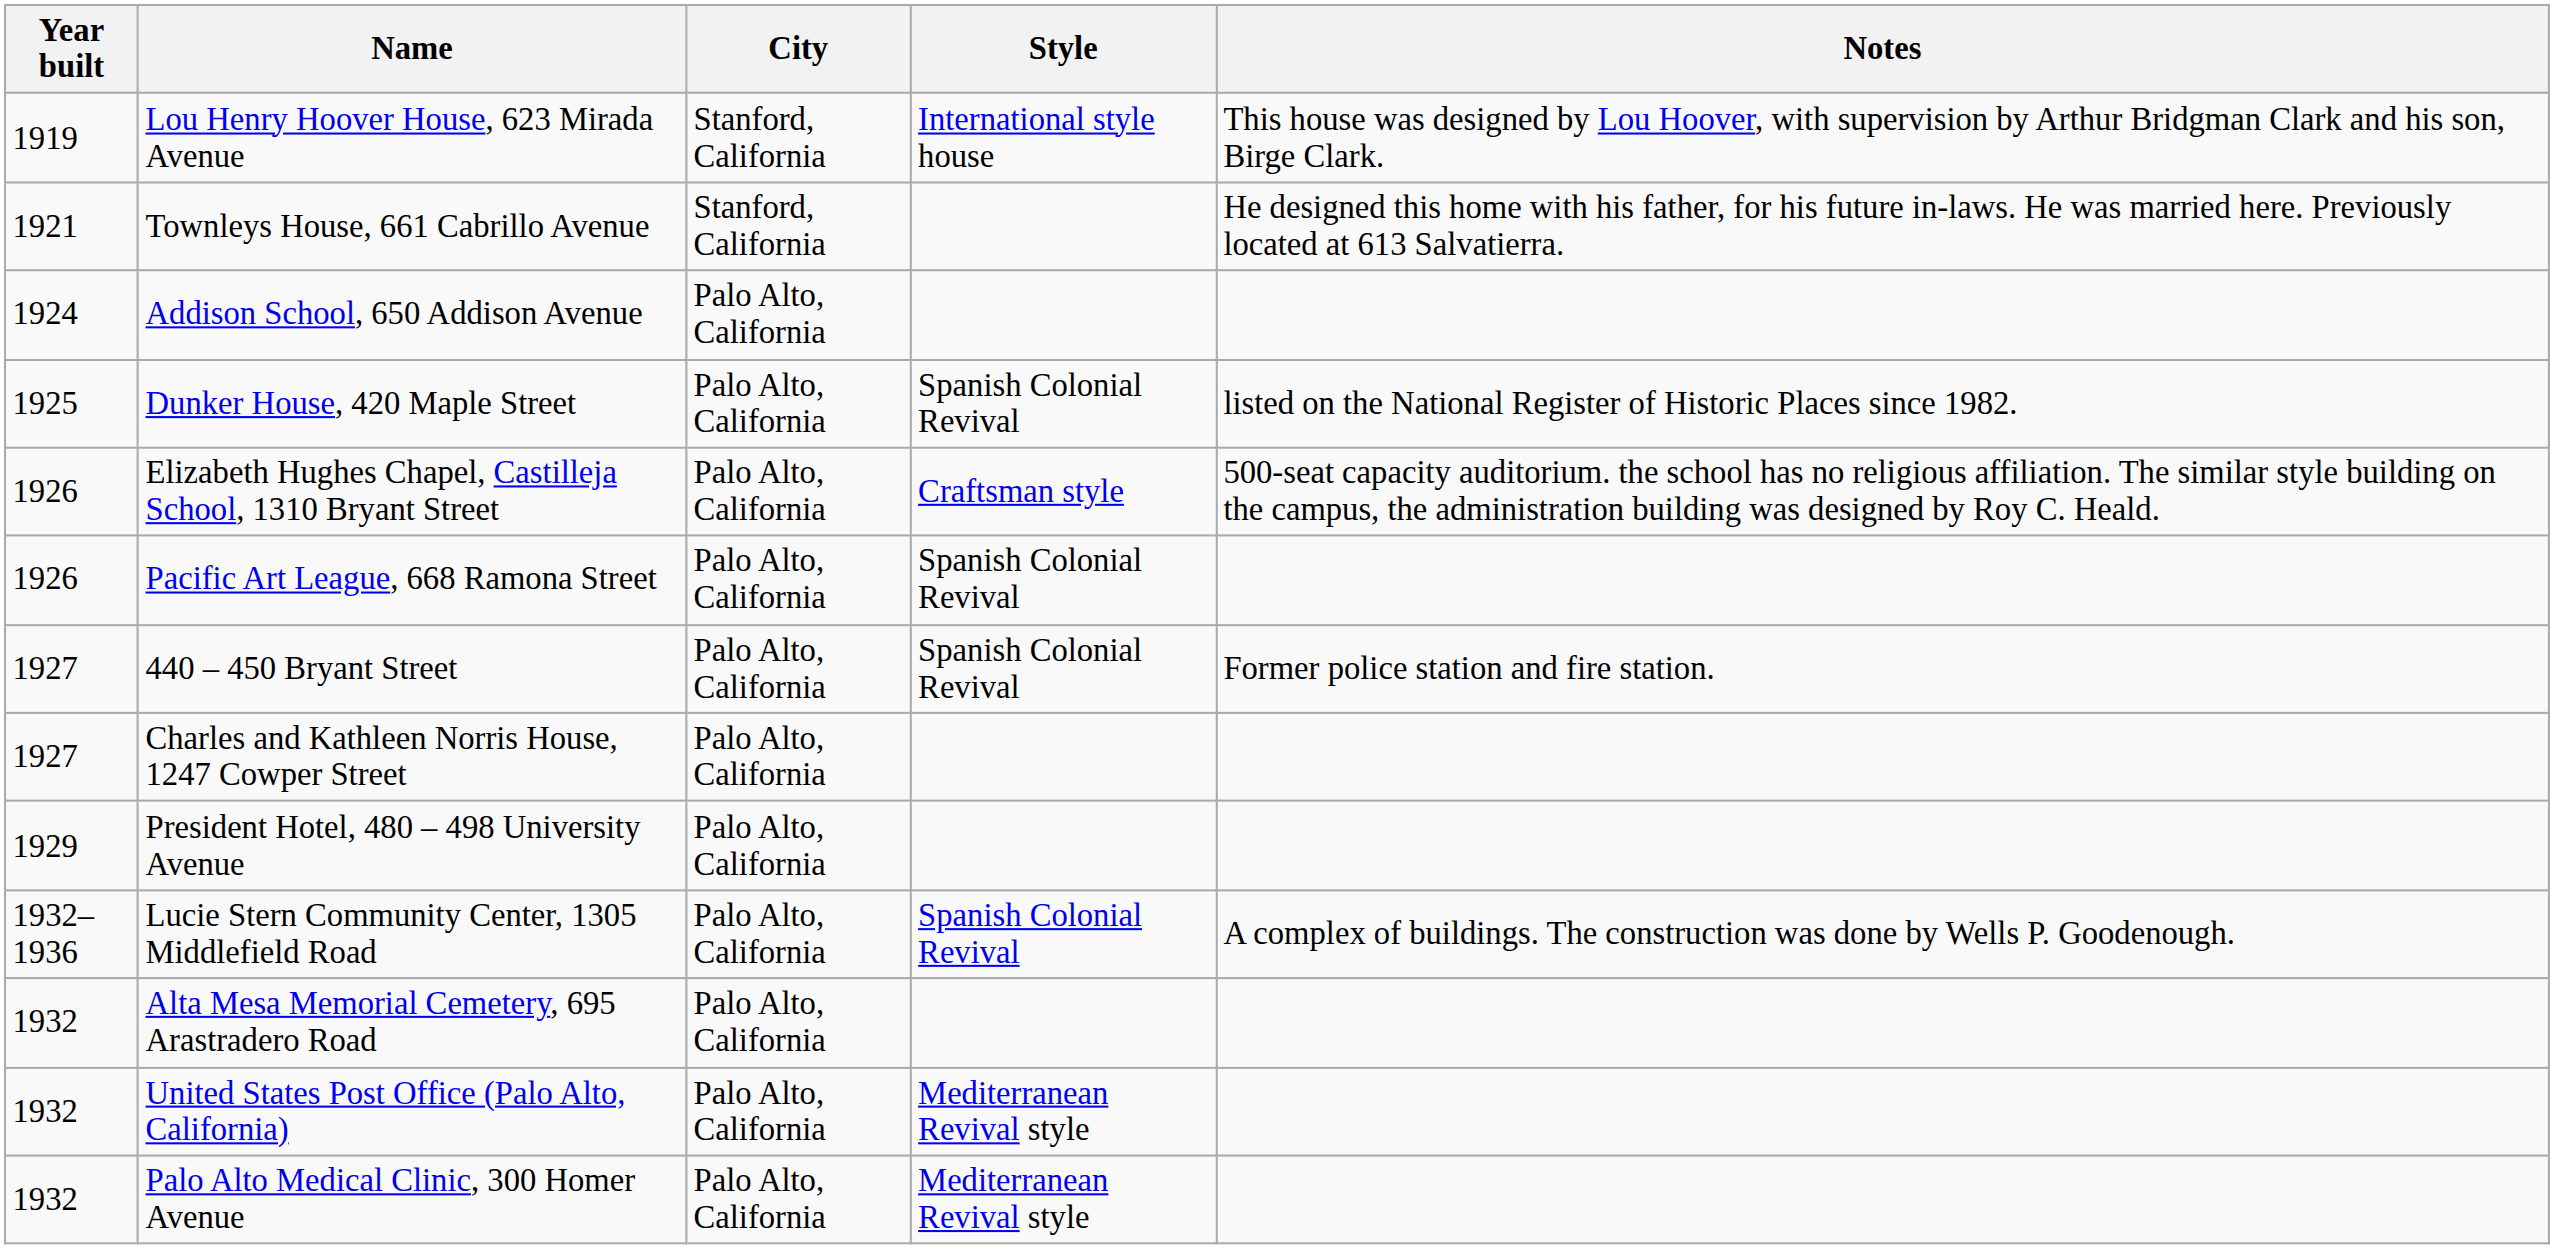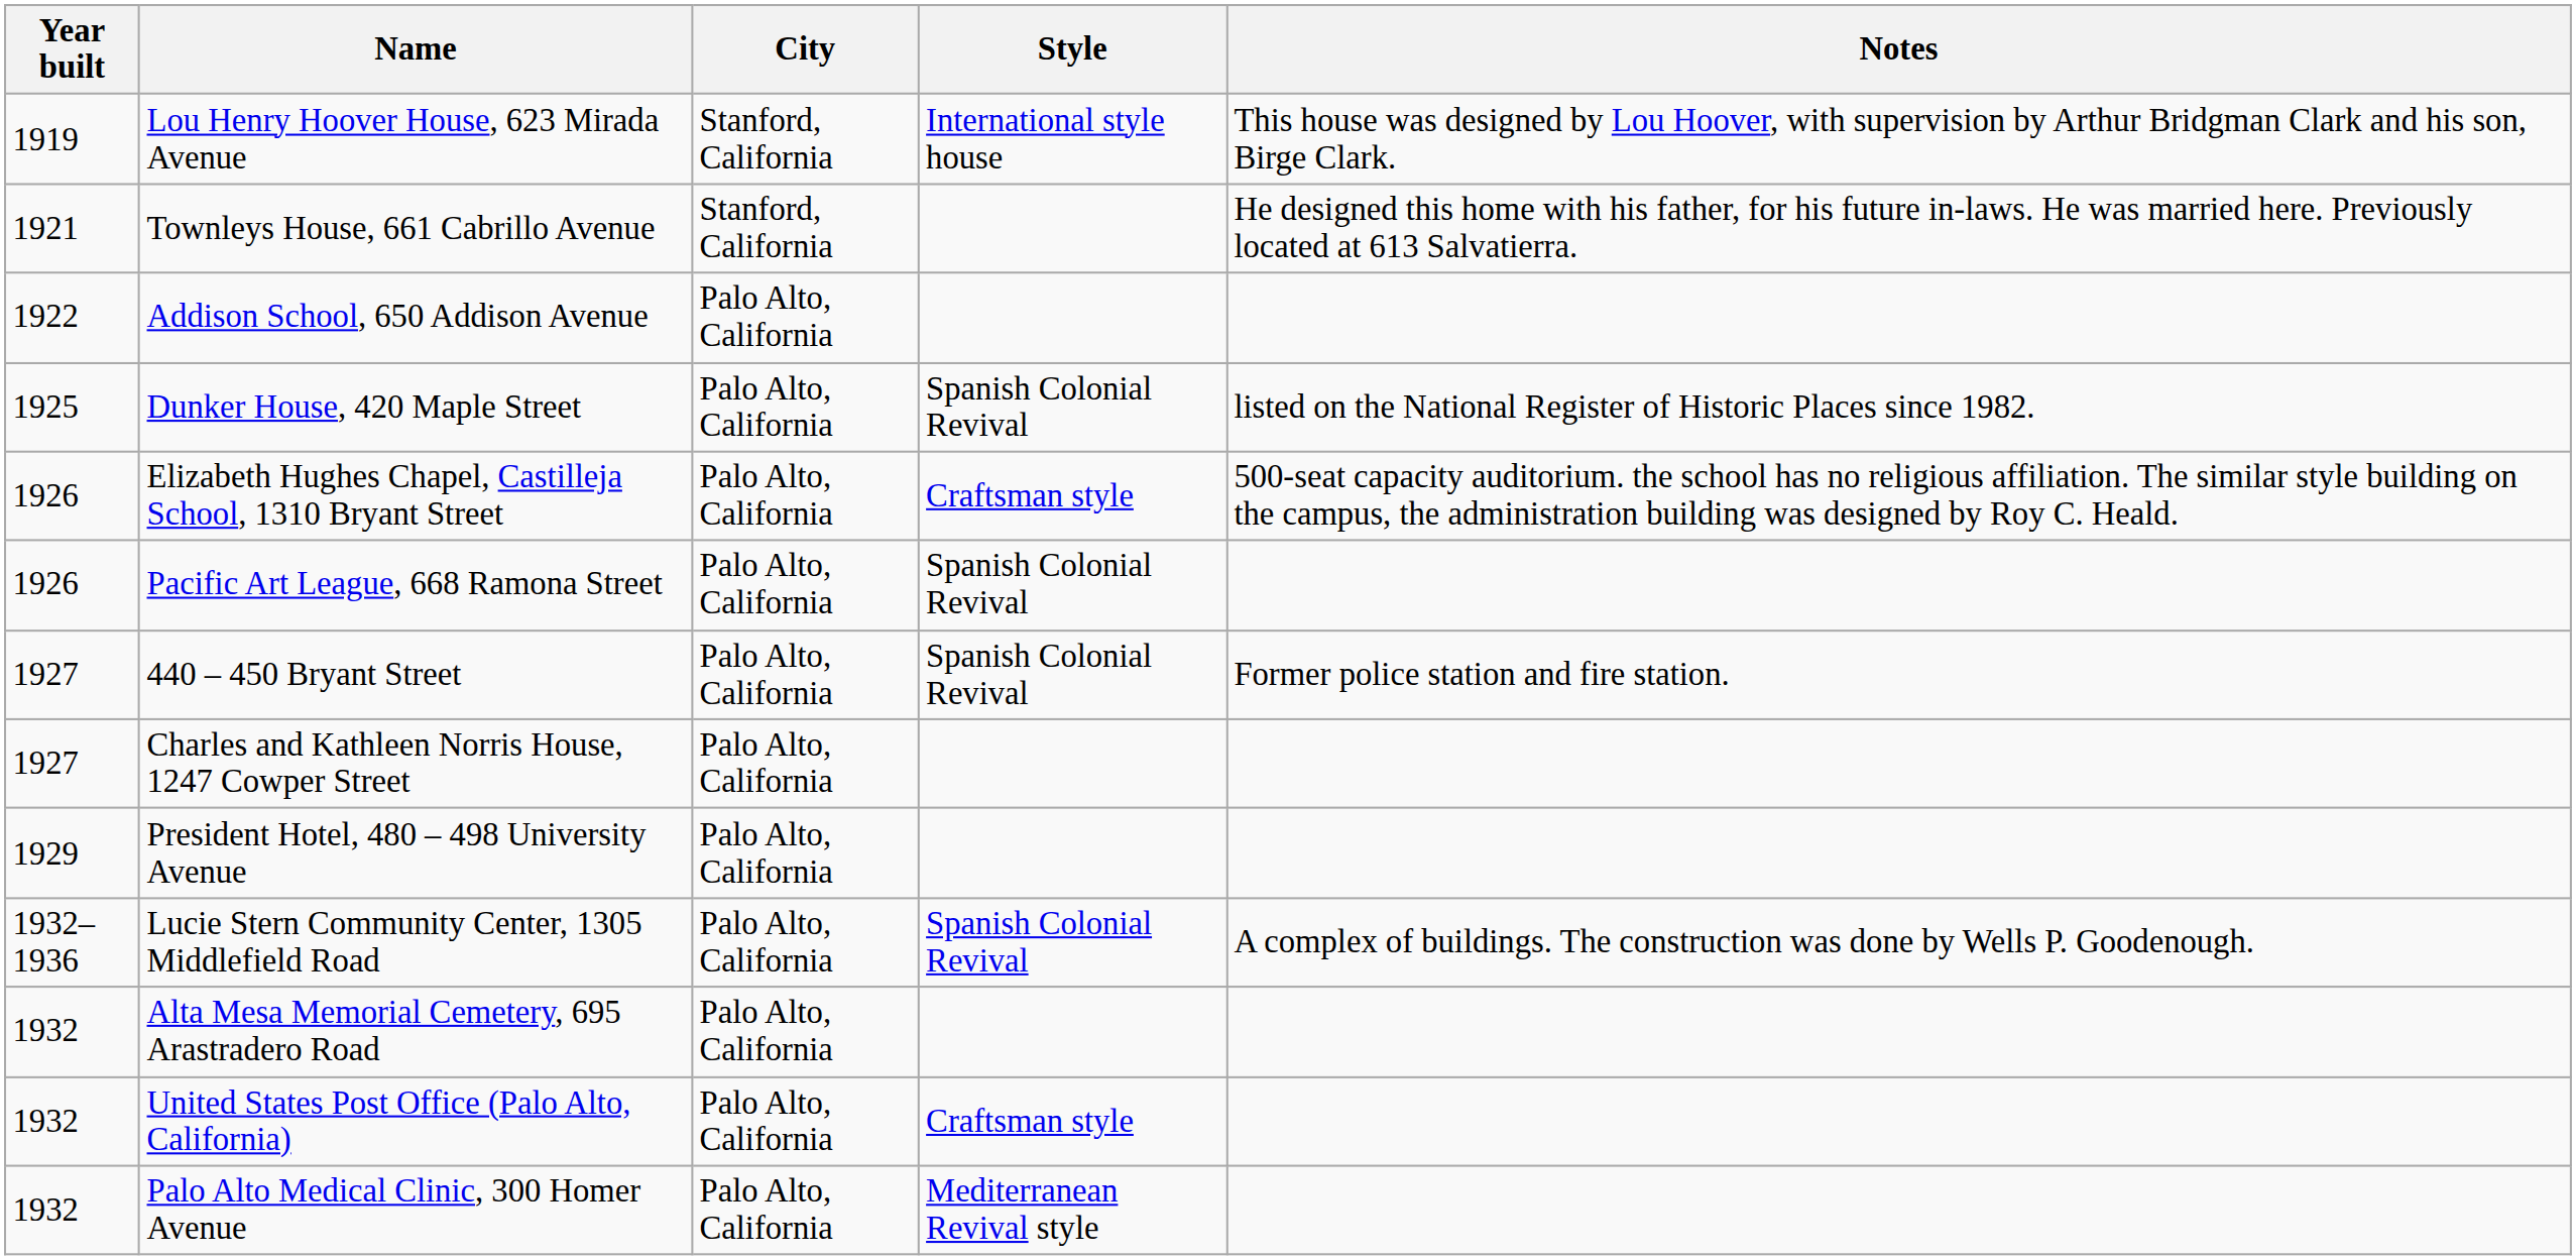 <table class="wikitable sortable">
 <tr>
 <th>Year built</th>
 <th>Name</th>
 <th>City</th>
 <th>Style</th>
 <th>Notes</th>
 </tr>
 <tr>
 <td>1919</td>
 <td><a href='#'>Lou Henry Hoover House</a>, 623 Mirada Avenue</td>
 <td>Stanford, California</td>
 <td><a href='#'>International style</a> house</td>
 <td>This house was designed by <a href='#'>Lou Hoover</a>, with supervision by Arthur Bridgman Clark and his son, Birge Clark.</td>
 </tr>
 <tr>
 <td>1921</td>
 <td>Townleys House, 661 Cabrillo Avenue</td>
 <td>Stanford, California</td>
 <td></td>
 <td>He designed this home with his father, for his future in-laws. He was married here. Previously located at 613 Salvatierra.<br></td>
 </tr>
 <tr>
-<td>1924</td>
+<td>1922</td>
 <td><a href='#'>Addison School</a>, 650 Addison Avenue</td>
 <td>Palo Alto, California</td>
 <td></td>
 <td></td>
 </tr>
 <tr>
 <td>1925</td>
 <td><a href='#'>Dunker House</a>, 420 Maple Street</td>
 <td>Palo Alto, California</td>
 <td>Spanish Colonial Revival</td>
 <td>listed on the National Register of Historic Places since 1982.</td>
 </tr>
 <tr>
 <td>1926</td>
 <td>Elizabeth Hughes Chapel, <a href='#'>Castilleja School</a>, 1310 Bryant Street</td>
 <td>Palo Alto, California</td>
 <td><a href='#'>Craftsman style</a></td>
 <td>500-seat capacity auditorium. the school has no religious affiliation. The similar style building on the campus, the administration building was designed by Roy C. Heald.</td>
 </tr>
 <tr>
 <td>1926</td>
 <td><a href='#'>Pacific Art League</a>, 668 Ramona Street</td>
 <td>Palo Alto, California</td>
 <td>Spanish Colonial Revival</td>
 <td></td>
 </tr>
 <tr>
 <td>1927</td>
 <td>440 – 450 Bryant Street</td>
 <td>Palo Alto, California</td>
 <td>Spanish Colonial Revival</td>
 <td>Former police station and fire station.</td>
 </tr>
 <tr>
 <td>1927</td>
 <td>Charles and Kathleen Norris House, 1247 Cowper Street</td>
 <td>Palo Alto, California</td>
 <td></td>
 <td></td>
 </tr>
 <tr>
 <td>1929</td>
 <td>President Hotel, 480 – 498 University Avenue</td>
 <td>Palo Alto, California</td>
 <td></td>
 <td></td>
 </tr>
 <tr>
 <td>1932–1936</td>
 <td>Lucie Stern Community Center, 1305 Middlefield Road</td>
 <td>Palo Alto, California</td>
 <td><a href='#'>Spanish Colonial Revival</a></td>
 <td>A complex of buildings. The construction was done by Wells P. Goodenough.</td>
 </tr>
 <tr>
 <td>1932</td>
 <td><a href='#'>Alta Mesa Memorial Cemetery</a>, 695 Arastradero Road</td>
 <td>Palo Alto, California</td>
 <td></td>
 <td></td>
 </tr>
 <tr>
 <td>1932</td>
 <td><a href='#'>United States Post Office (Palo Alto, California)</a></td>
 <td>Palo Alto, California</td>
-<td><a href='#'>Mediterranean Revival</a> style</td>
+<td><a href='#'>Craftsman style</a></td>
 <td></td>
 </tr>
 <tr>
 <td>1932</td>
 <td><a href='#'>Palo Alto Medical Clinic</a>, 300 Homer Avenue</td>
 <td>Palo Alto, California</td>
 <td><a href='#'>Mediterranean Revival</a> style</td>
 <td></td>
 </tr>
 </table>
